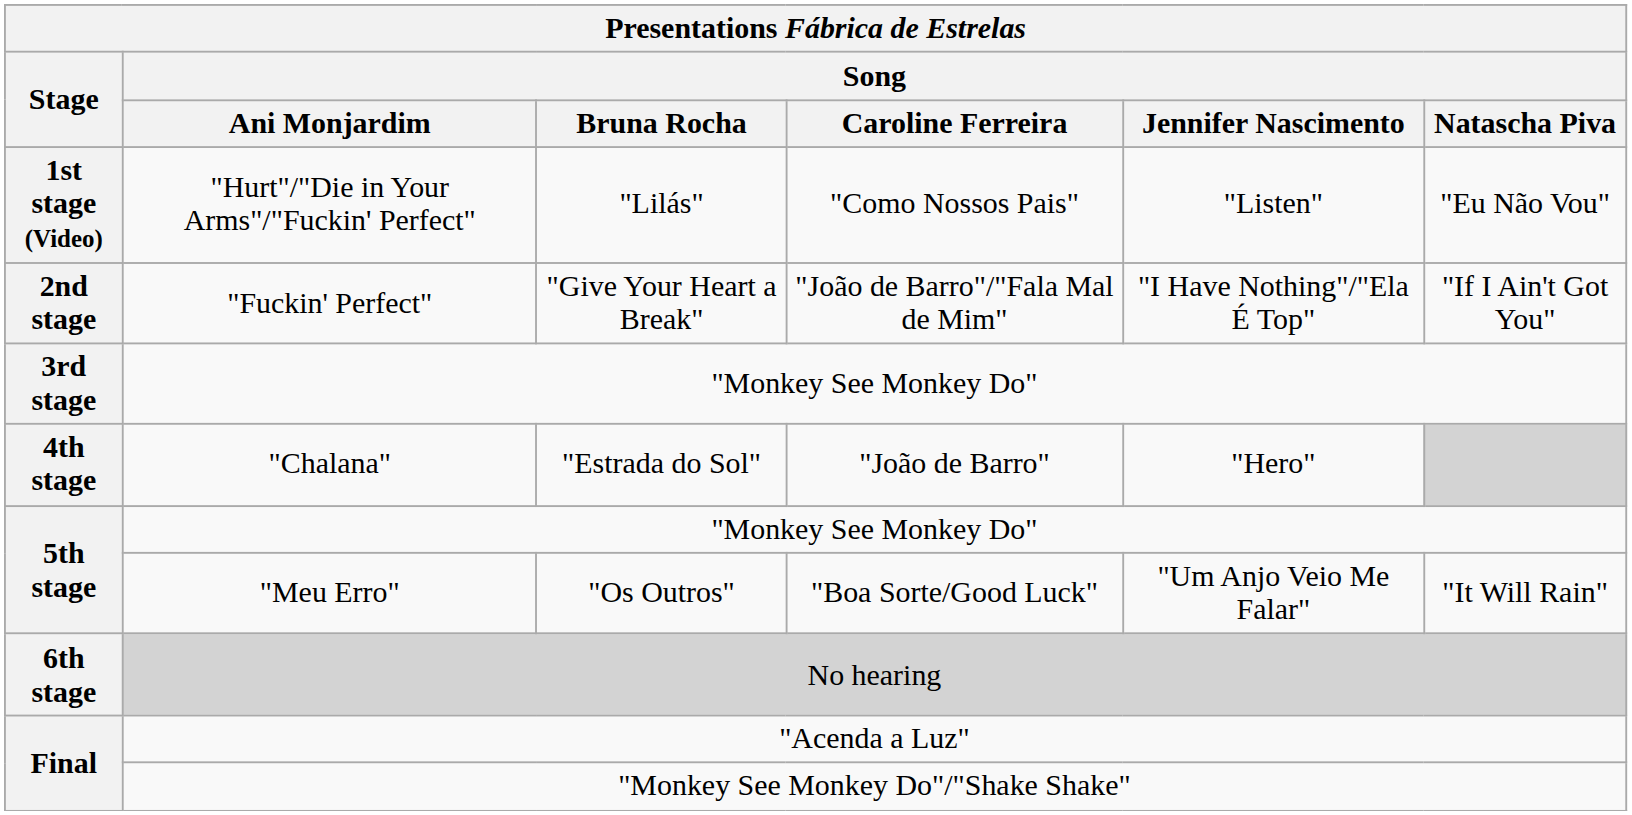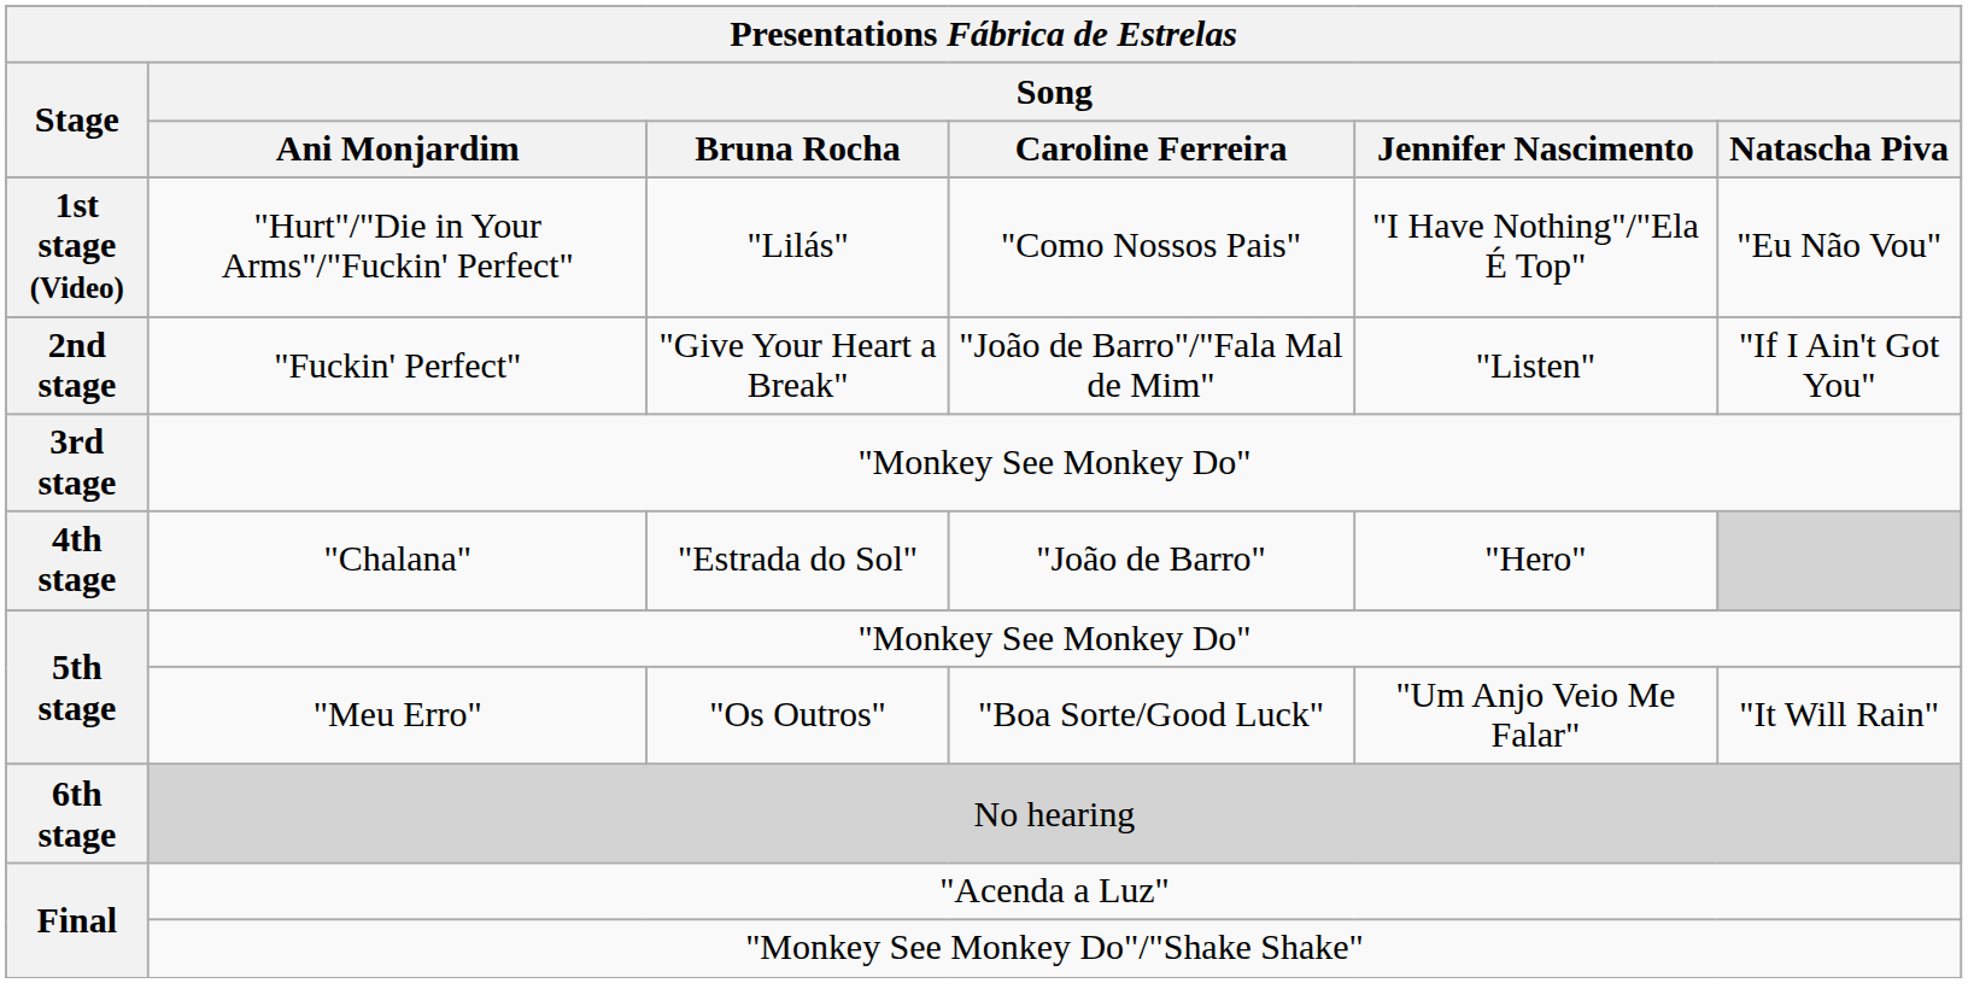 <table class="wikitable collapsible collapsed" style="text-align:center;">
 <tr>
 <th colspan="6">Presentations <em>Fábrica de Estrelas</em></th>
 </tr>
 <tr>
 <th style="text-align:centre" rowspan="2">Stage</th>
 <th style="text-align:centre" colspan="5">Song</th>
 </tr>
 <tr>
 <th style="text-align:centre">Ani Monjardim</th>
 <th style="text-align:centre">Bruna Rocha</th>
 <th style="text-align:centre">Caroline Ferreira</th>
 <th style="text-align:centre">Jennifer Nascimento</th>
 <th style="text-align:centre">Natascha Piva</th>
 </tr>
 <tr>
 <th>1st stage<br><small>(Video)</small></th>
 <td>"Hurt"/"Die in Your Arms"/"Fuckin' Perfect"</td>
 <td>"Lilás"</td>
 <td>"Como Nossos Pais"</td>
-<td>"Listen"</td>
+<td>"I Have Nothing"/"Ela É Top"</td>
 <td>"Eu Não Vou"</td>
 </tr>
 <tr>
 <th>2nd stage</th>
 <td>"Fuckin' Perfect"</td>
 <td>"Give Your Heart a Break"</td>
 <td>"João de Barro"/"Fala Mal de Mim"</td>
-<td>"I Have Nothing"/"Ela É Top"</td>
+<td>"Listen"</td>
 <td>"If I Ain't Got You"</td>
 </tr>
 <tr>
 <th>3rd stage</th>
 <td colspan="5">"Monkey See Monkey Do"</td>
 </tr>
 <tr>
 <th>4th stage</th>
 <td>"Chalana"</td>
 <td>"Estrada do Sol"</td>
 <td>"João de Barro"</td>
 <td>"Hero"</td>
 <td style="background-color:lightgrey;"></td>
 </tr>
 <tr>
 <th rowspan="2">5th stage</th>
 <td colspan="5">"Monkey See Monkey Do"</td>
 </tr>
 <tr>
 <td>"Meu Erro"</td>
 <td>"Os Outros"</td>
 <td>"Boa Sorte/Good Luck"</td>
 <td>"Um Anjo Veio Me Falar"</td>
 <td>"It Will Rain"</td>
 </tr>
 <tr>
 <th>6th stage</th>
 <td colspan="5" style="background-color:lightgrey;">No hearing</td>
 </tr>
 <tr>
 <th rowspan="2">Final</th>
 <td colspan="5">"Acenda a Luz"</td>
 </tr>
 <tr>
 <td colspan="5">"Monkey See Monkey Do"/"Shake Shake"</td>
 </tr>
 </table>
